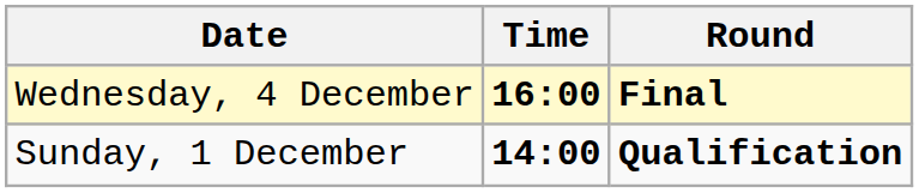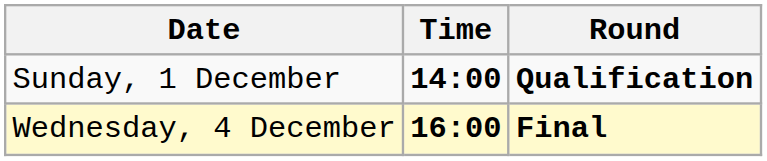 <table class="wikitable">
 <tr>
 <th>Date</th>
 <th>Time</th>
 <th>Round</th>
 </tr>
 <tr>
+<td>Sunday, 1 December</td>
+<td><strong>14:00</strong></td>
+<td><strong>Qualification</strong></td>
+</tr>
+<tr>
 <td style=background:lemonchiffon>Wednesday, 4 December</td>
 <td style=background:lemonchiffon><strong>16:00</strong></td>
 <td style=background:lemonchiffon><strong>Final</strong></td>
 </tr>
-<tr>
-<td>Sunday, 1 December</td>
-<td><strong>14:00</strong></td>
-<td><strong>Qualification</strong></td>
-</tr>
 </table>
